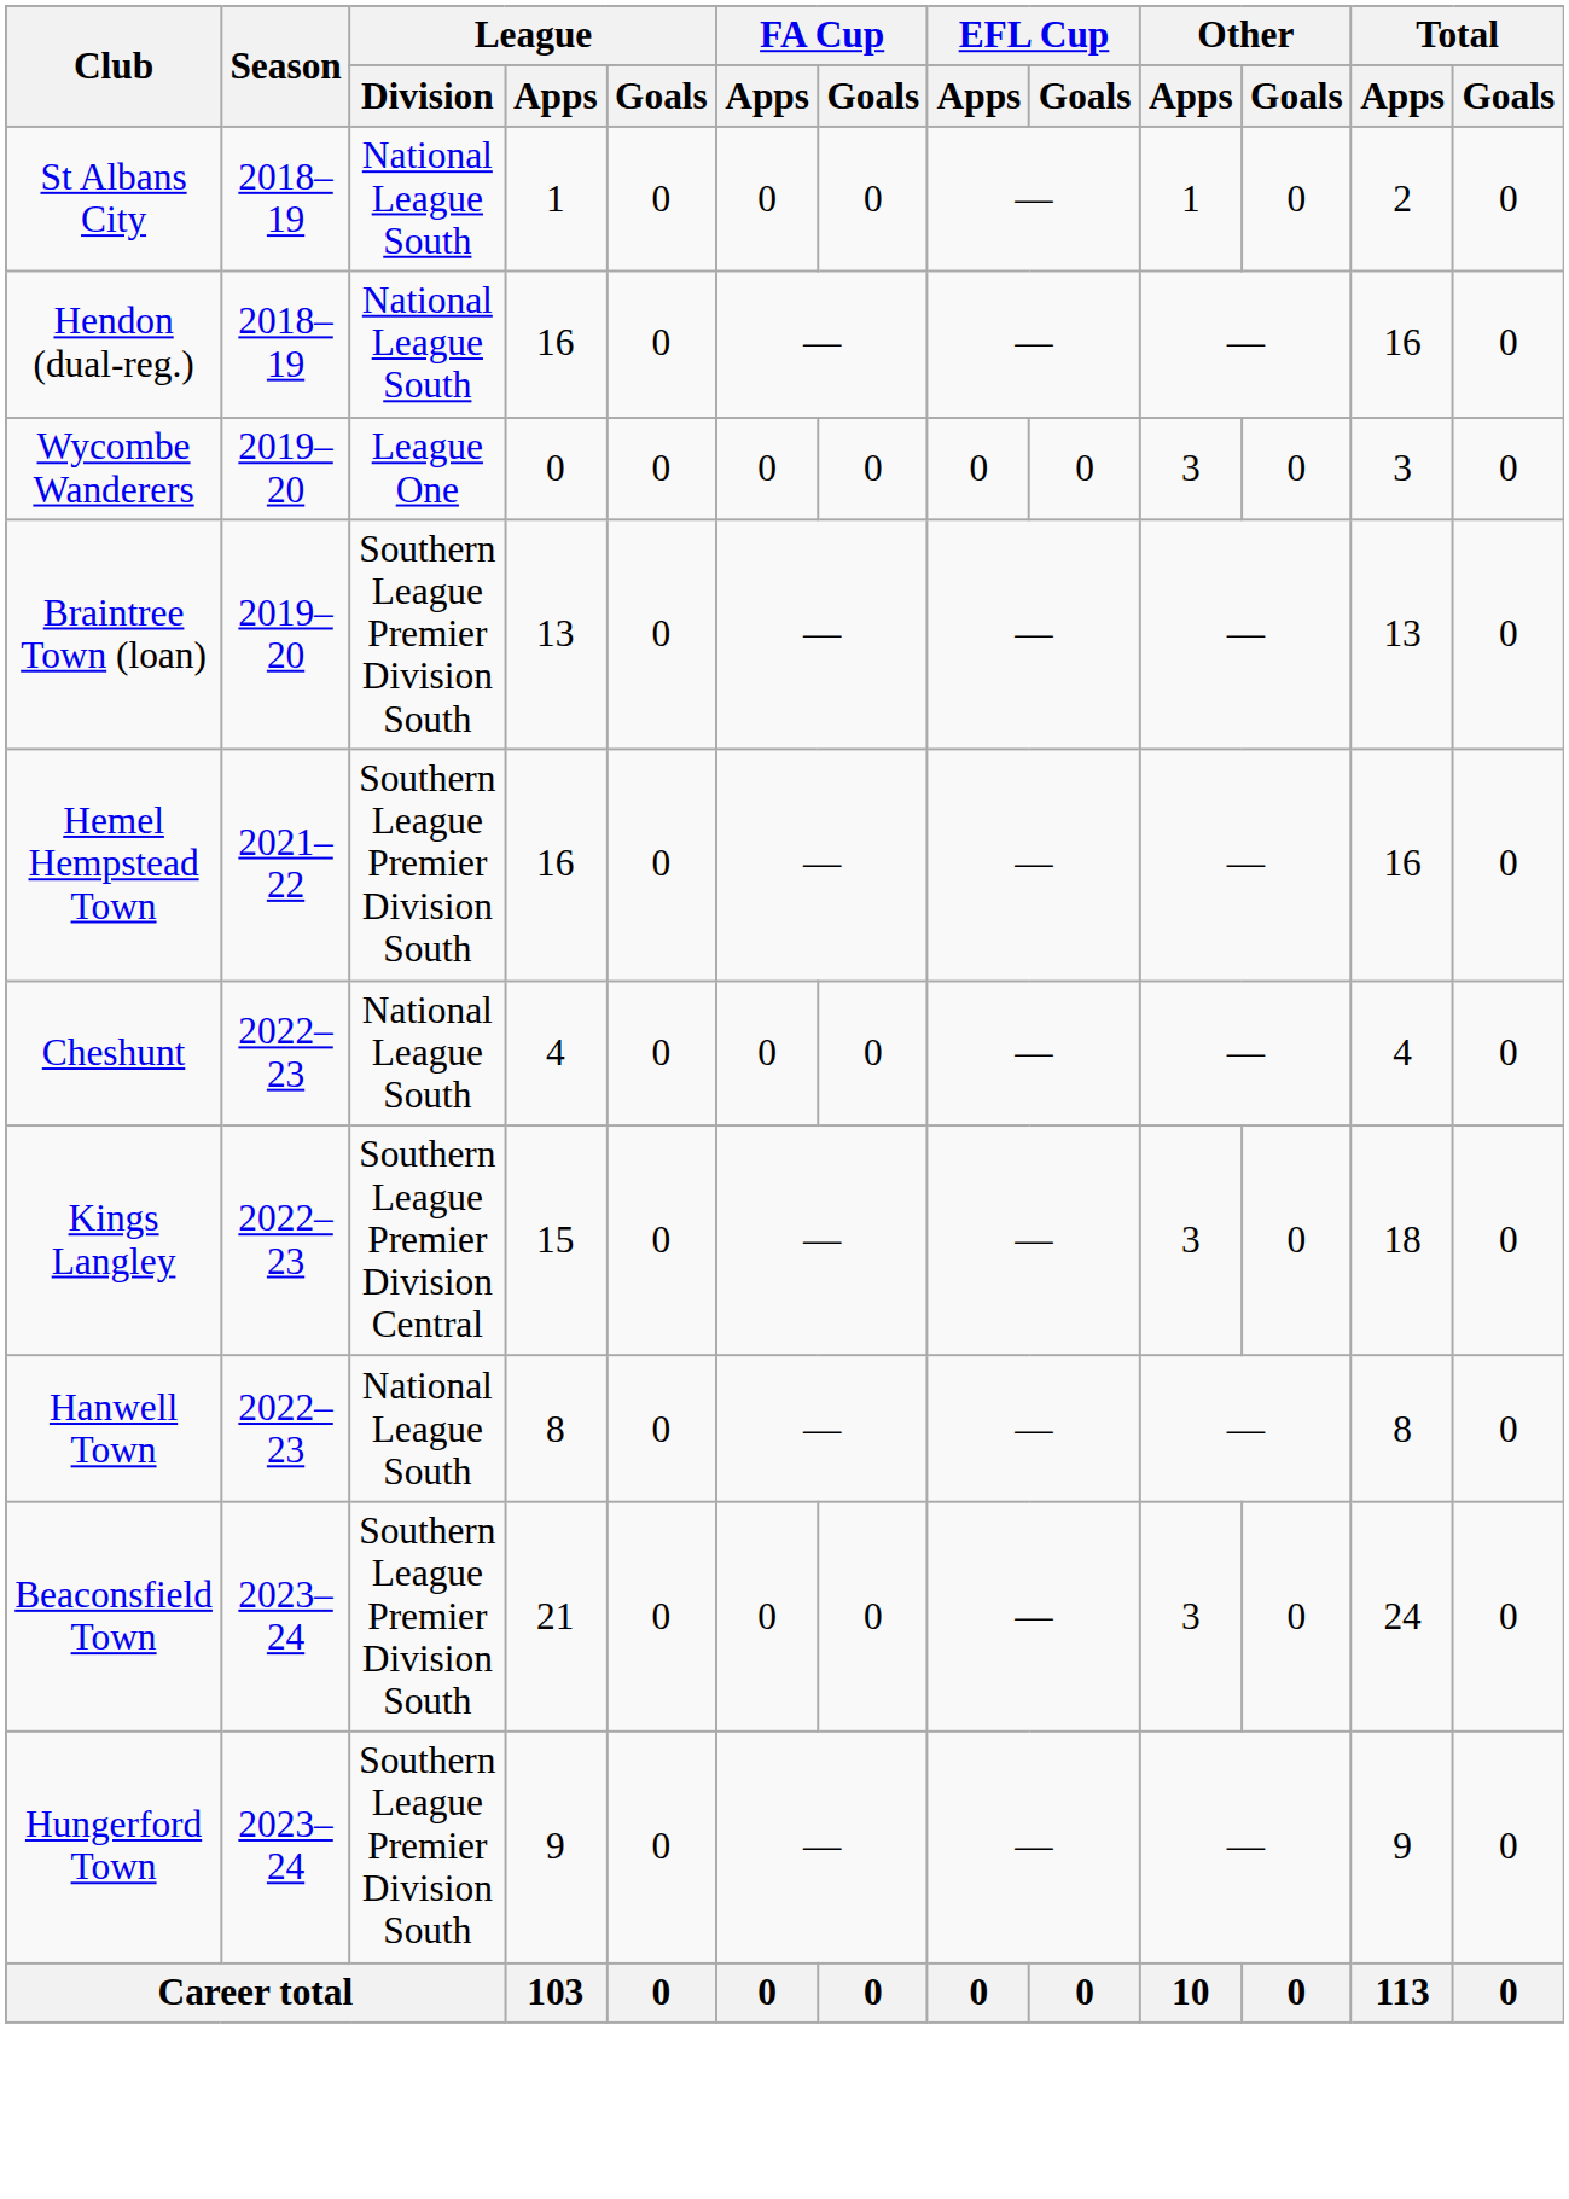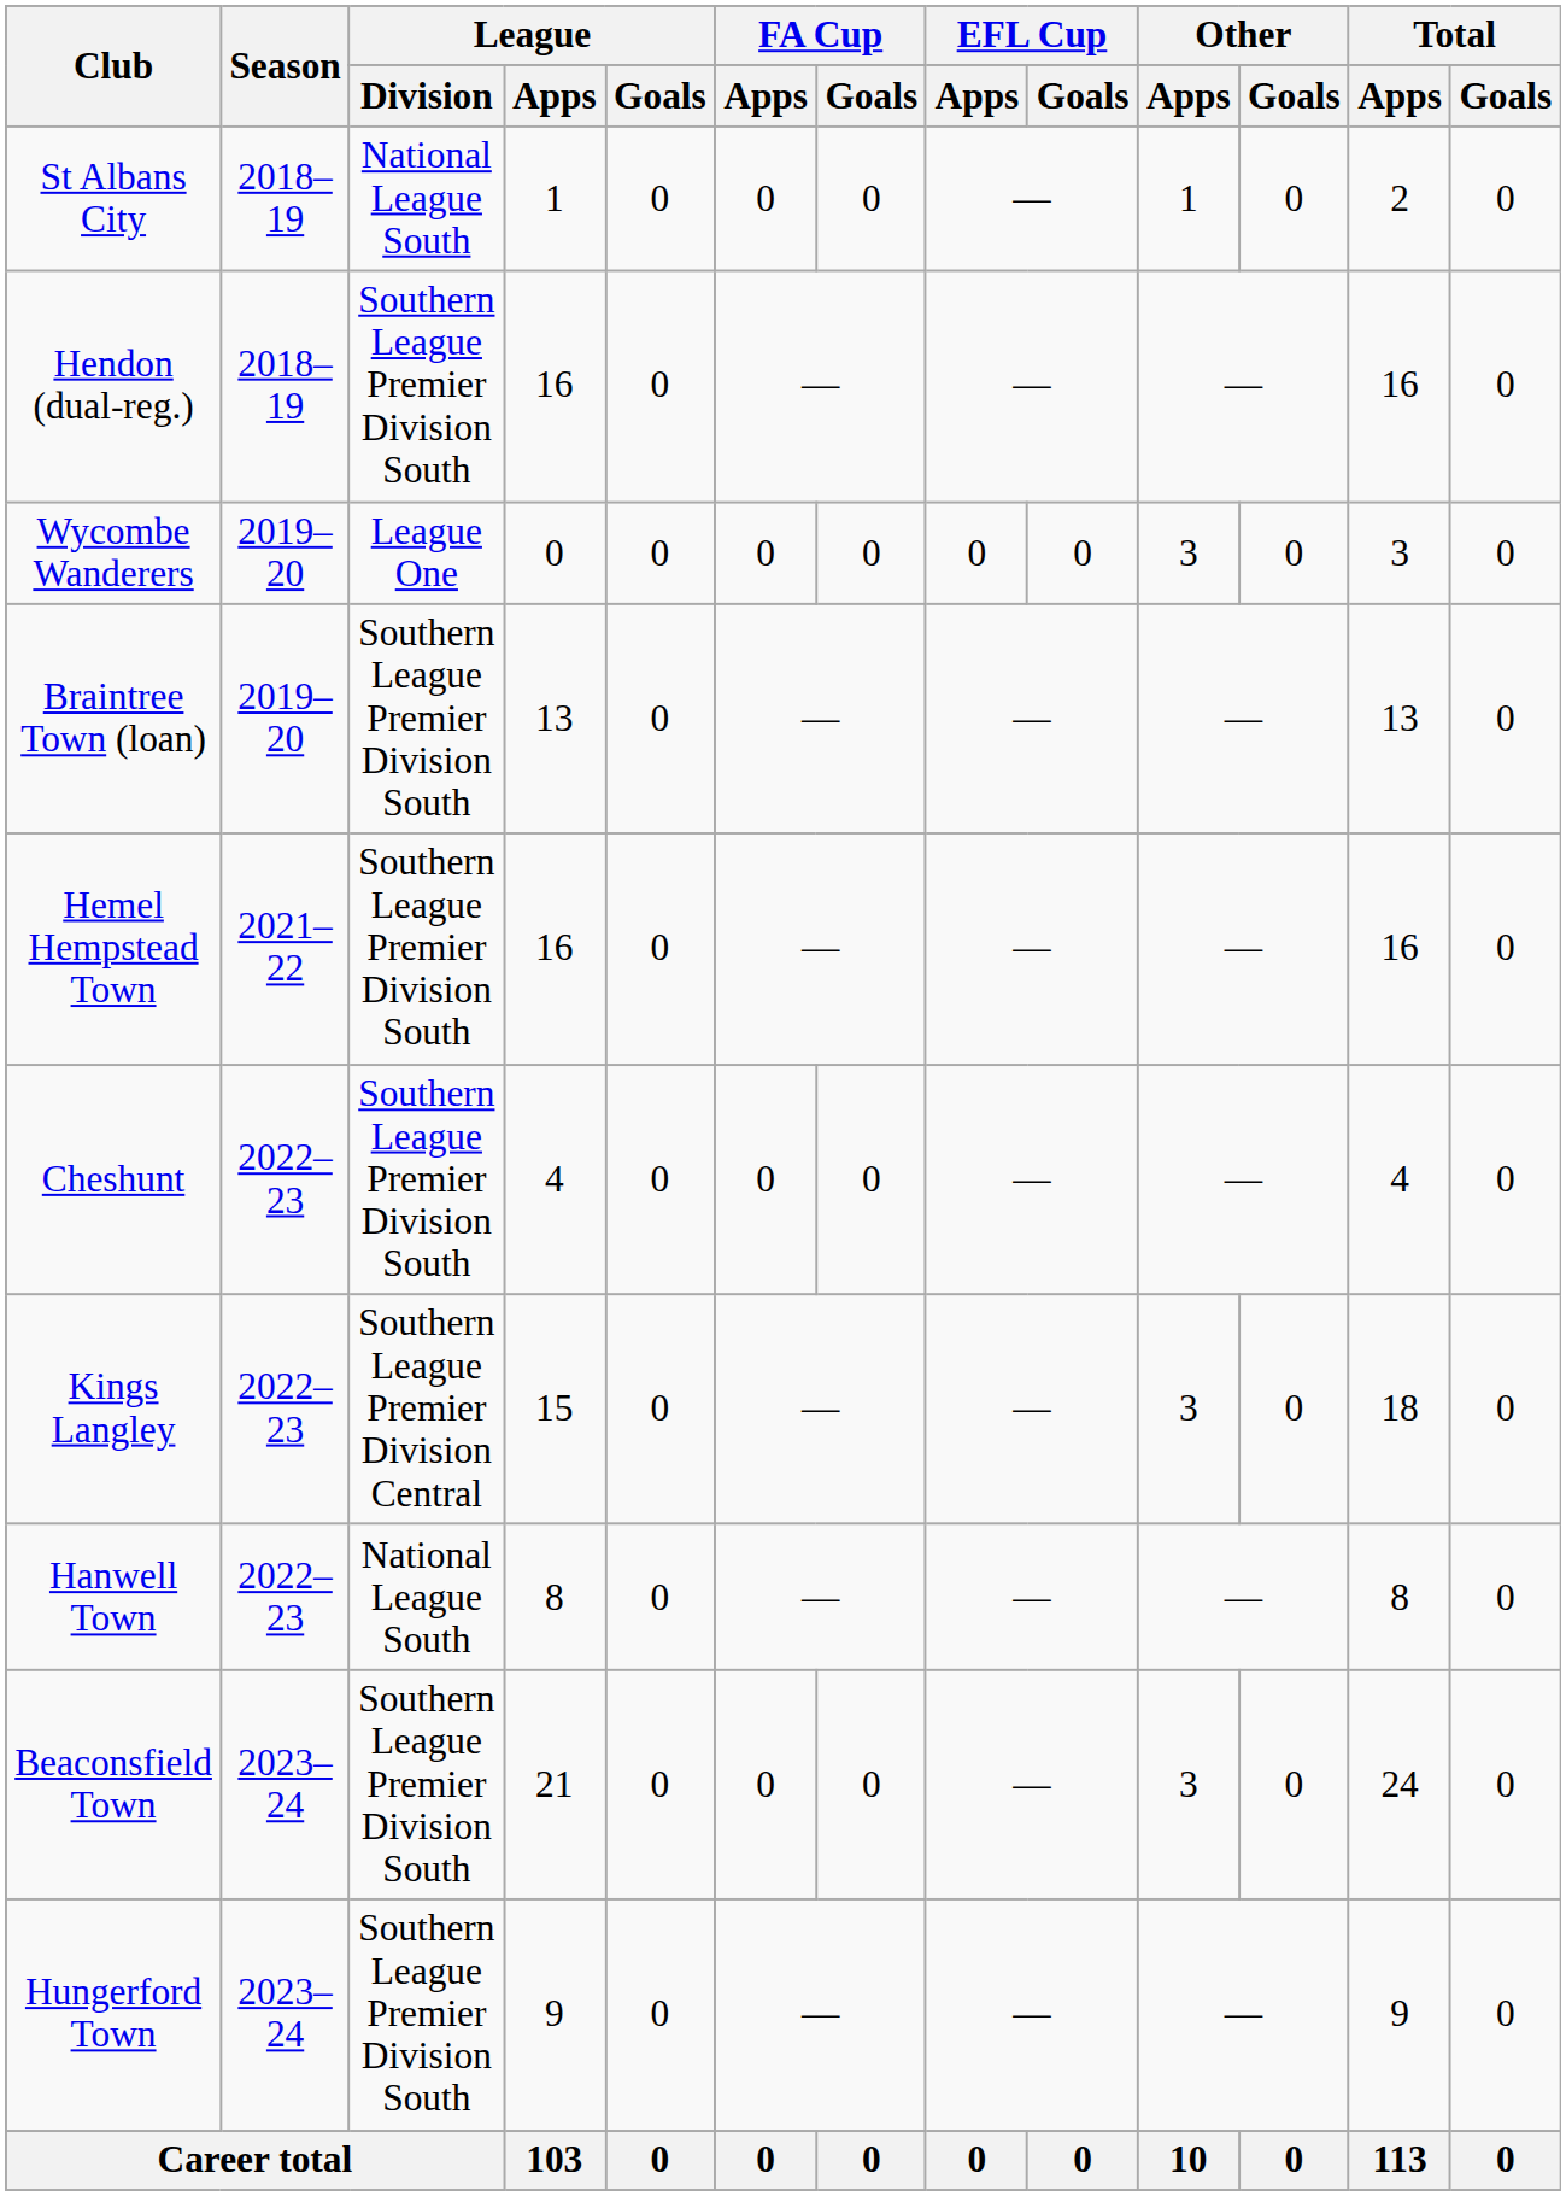 <table class="wikitable" style="text-align:center">
 <tr>
 <th rowspan="2">Club</th>
 <th rowspan="2">Season</th>
 <th colspan="3">League</th>
 <th colspan="2"><a href='#'>FA Cup</a></th>
 <th colspan="2"><a href='#'>EFL Cup</a></th>
 <th colspan="2">Other</th>
 <th colspan="2">Total</th>
 </tr>
 <tr>
 <th>Division</th>
 <th>Apps</th>
 <th>Goals</th>
 <th>Apps</th>
 <th>Goals</th>
 <th>Apps</th>
 <th>Goals</th>
 <th>Apps</th>
 <th>Goals</th>
 <th>Apps</th>
 <th>Goals</th>
 </tr>
 <tr>
 <td><a href='#'>St Albans City</a></td>
 <td><a href='#'>2018–19</a></td>
 <td><a href='#'>National League South</a></td>
 <td>1</td>
 <td>0</td>
 <td>0</td>
 <td>0</td>
 <td colspan="2">—</td>
 <td>1</td>
 <td>0</td>
 <td>2</td>
 <td>0</td>
 </tr>
 <tr>
 <td><a href='#'>Hendon</a> (dual-reg.)</td>
 <td><a href='#'>2018–19</a></td>
-<td><a href='#'>National League South</a></td>
+<td><a href='#'>Southern League</a> Premier Division South</td>
 <td>16</td>
 <td>0</td>
 <td colspan="2">—</td>
 <td colspan="2">—</td>
 <td colspan="2">—</td>
 <td>16</td>
 <td>0</td>
 </tr>
 <tr>
 <td><a href='#'>Wycombe Wanderers</a></td>
 <td><a href='#'>2019–20</a></td>
 <td><a href='#'>League One</a></td>
 <td>0</td>
 <td>0</td>
 <td>0</td>
 <td>0</td>
 <td>0</td>
 <td>0</td>
 <td>3</td>
 <td>0</td>
 <td>3</td>
 <td>0</td>
 </tr>
 <tr>
 <td><a href='#'>Braintree Town</a> (loan)</td>
 <td><a href='#'>2019–20</a></td>
 <td>Southern League Premier Division South</td>
 <td>13</td>
 <td>0</td>
 <td colspan="2">—</td>
 <td colspan="2">—</td>
 <td colspan="2">—</td>
 <td>13</td>
 <td>0</td>
 </tr>
 <tr>
 <td><a href='#'>Hemel Hempstead Town</a></td>
 <td><a href='#'>2021–22</a></td>
 <td>Southern League Premier Division South</td>
 <td>16</td>
 <td>0</td>
 <td colspan="2">—</td>
 <td colspan="2">—</td>
 <td colspan="2">—</td>
 <td>16</td>
 <td>0</td>
 </tr>
 <tr>
 <td><a href='#'>Cheshunt</a></td>
 <td><a href='#'>2022–23</a></td>
-<td>National League South</td>
+<td><a href='#'>Southern League</a> Premier Division South</td>
 <td>4</td>
 <td>0</td>
 <td>0</td>
 <td>0</td>
 <td colspan="2">—</td>
 <td colspan="2">—</td>
 <td>4</td>
 <td>0</td>
 </tr>
 <tr>
 <td><a href='#'>Kings Langley</a></td>
 <td><a href='#'>2022–23</a></td>
 <td>Southern League Premier Division Central</td>
 <td>15</td>
 <td>0</td>
 <td colspan="2">—</td>
 <td colspan="2">—</td>
 <td>3</td>
 <td>0</td>
 <td>18</td>
 <td>0</td>
 </tr>
 <tr>
 <td><a href='#'>Hanwell Town</a></td>
 <td><a href='#'>2022–23</a></td>
 <td>National League South</td>
 <td>8</td>
 <td>0</td>
 <td colspan="2">—</td>
 <td colspan="2">—</td>
 <td colspan="2">—</td>
 <td>8</td>
 <td>0</td>
 </tr>
 <tr>
 <td><a href='#'>Beaconsfield Town</a></td>
 <td><a href='#'>2023–24</a></td>
 <td>Southern League Premier Division South</td>
 <td>21</td>
 <td>0</td>
 <td>0</td>
 <td>0</td>
 <td colspan="2">—</td>
 <td>3</td>
 <td>0</td>
 <td>24</td>
 <td>0</td>
 </tr>
 <tr>
 <td><a href='#'>Hungerford Town</a></td>
 <td><a href='#'>2023–24</a></td>
 <td>Southern League Premier Division South</td>
 <td>9</td>
 <td>0</td>
 <td colspan="2">—</td>
 <td colspan="2">—</td>
 <td colspan="2">—</td>
 <td>9</td>
 <td>0</td>
 </tr>
 <tr>
 <th colspan=3>Career total</th>
 <th>103</th>
 <th>0</th>
 <th>0</th>
 <th>0</th>
 <th>0</th>
 <th>0</th>
 <th>10</th>
 <th>0</th>
 <th>113</th>
 <th>0</th>
 </tr>
 </table>
